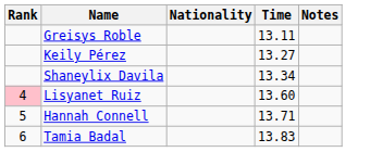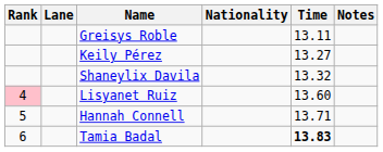 <table class="wikitable sortable" style="text-align:center">
 <tr>
 <th>Rank</th>
+<th>Lane</th>
 <th>Name</th>
 <th>Nationality</th>
 <th>Time</th>
 <th>Notes</th>
 </tr>
 <tr>
+<td></td>
 <td></td>
 <td align=left><a href='#'>Greisys Roble</a></td>
 <td align=left></td>
 <td>13.11</td>
 <td></td>
 </tr>
 <tr>
 <td></td>
+<td></td>
 <td align=left><a href='#'>Keily Pérez</a></td>
 <td align=left></td>
 <td>13.27</td>
 <td></td>
 </tr>
 <tr>
 <td></td>
+<td></td>
 <td align=left><a href='#'>Shaneylix Davila</a></td>
 <td align=left></td>
-<td>13.34</td>
+<td>13.32</td>
 <td></td>
 </tr>
 <tr>
 <td style="background: pink;">4</td>
+<td></td>
 <td align=left><a href='#'>Lisyanet Ruiz</a></td>
 <td align=left></td>
 <td>13.60</td>
 <td></td>
 </tr>
 <tr>
 <td>5</td>
+<td></td>
 <td align=left><a href='#'>Hannah Connell</a></td>
 <td align=left></td>
 <td>13.71</td>
 <td></td>
 </tr>
 <tr>
 <td>6</td>
+<td></td>
 <td align=left><a href='#'>Tamia Badal</a></td>
 <td align=left></td>
-<td>13.83</td>
+<td><strong>13.83</strong></td>
 <td></td>
 </tr>
 </table>
